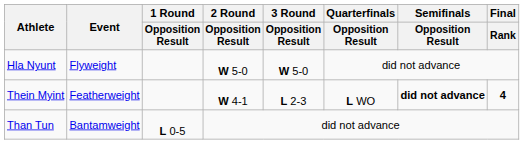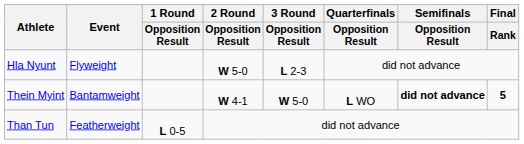 <table class="wikitable" style="font-size:90%">
 <tr>
 <th rowspan="2">Athlete</th>
 <th rowspan="2">Event</th>
 <th>1 Round</th>
 <th>2 Round</th>
 <th>3 Round</th>
 <th>Quarterfinals</th>
 <th>Semifinals</th>
 <th colspan=2>Final</th>
 </tr>
 <tr style="font-size:95%">
 <th>Opposition<br>Result</th>
 <th>Opposition<br>Result</th>
 <th>Opposition<br>Result</th>
 <th>Opposition<br>Result</th>
 <th>Opposition<br>Result</th>
 <th>Rank</th>
 </tr>
 <tr align=center>
 <td align=left><a href='#'>Hla Nyunt</a></td>
 <td align=left><a href='#'>Flyweight</a></td>
 <td></td>
 <td><br><strong>W</strong> 5-0</td>
-<td><br><strong>W</strong> 5-0</td>
+<td><br><strong>L</strong> 2-3</td>
 <td colspan=6>did not advance</td>
 </tr>
 <tr align=center>
 <td align=left><a href='#'>Thein Myint</a></td>
-<td align=left><a href='#'>Featherweight</a></td>
+<td align=left><a href='#'>Bantamweight</a></td>
 <td></td>
 <td><br><strong>W</strong> 4-1</td>
-<td><br><strong>L</strong> 2-3</td>
+<td><br><strong>W</strong> 5-0</td>
 <td><br><strong>L</strong> WO</td>
 <td colspan=1><strong>did not advance</strong></td>
-<td><strong>4</strong></td>
+<td><strong>5</strong></td>
 </tr>
 <tr align=center>
 <td align=left><a href='#'>Than Tun</a></td>
-<td align=left><a href='#'>Bantamweight</a></td>
+<td align=left><a href='#'>Featherweight</a></td>
 <td><br><strong>L</strong> 0-5</td>
 <td colspan=5>did not advance</td>
 </tr>
 </table>
